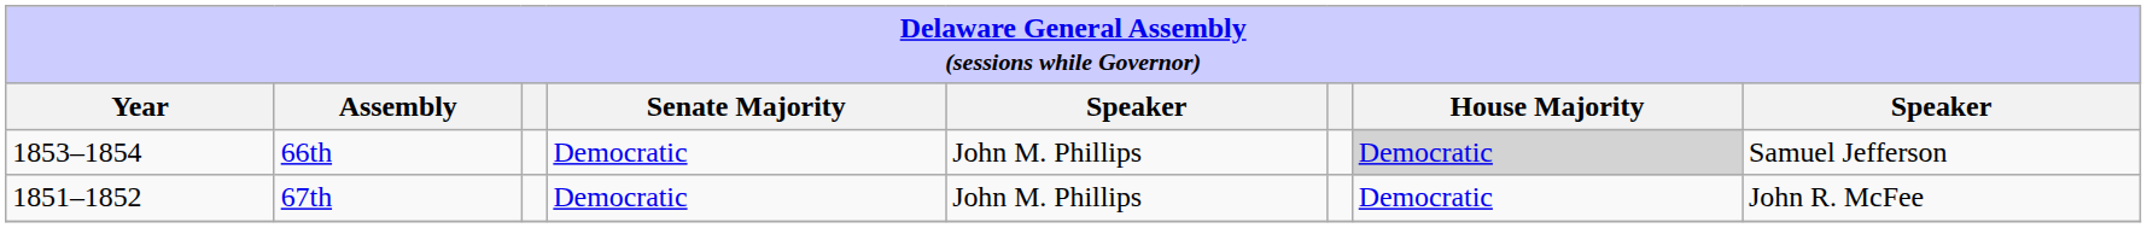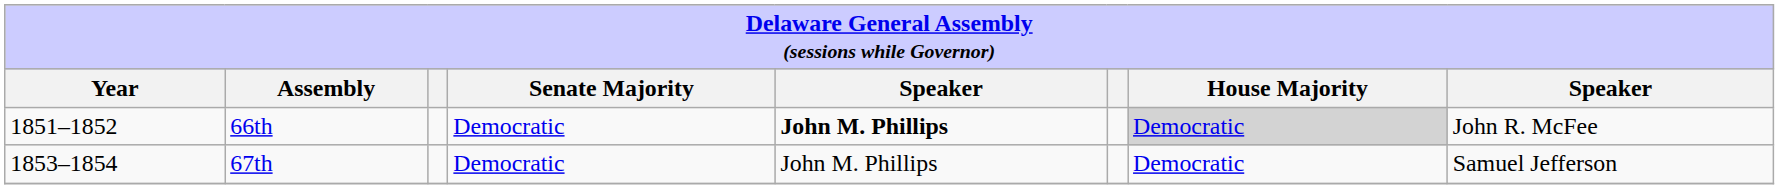 <table class=wikitable style="width: 94%" style="text-align: center;" align="center">
 <tr bgcolor=#cccccc>
 <th colspan=12 style="background: #ccccff;"><strong><a href='#'>Delaware General Assembly</a></strong> <br> <small> <em>(sessions while Governor)</em></small></th>
 </tr>
 <tr>
 <th><strong>Year</strong></th>
 <th><strong>Assembly</strong></th>
 <th></th>
 <th><strong>Senate Majority</strong></th>
 <th><strong>Speaker</strong></th>
 <th></th>
 <th><strong>House Majority</strong></th>
 <th><strong>Speaker</strong></th>
 </tr>
 <tr>
-<td>1853–1854</td>
+<td>1851–1852</td>
 <td><a href='#'>66th</a></td>
 <td></td>
 <td><a href='#'>Democratic</a></td>
-<td>John M. Phillips</td>
+<td><strong>John M. Phillips</strong></td>
 <td></td>
 <td style="background: lightgrey;"><a href='#'>Democratic</a></td>
-<td>Samuel Jefferson</td>
+<td>John R. McFee</td>
 </tr>
 <tr>
-<td>1851–1852</td>
+<td>1853–1854</td>
 <td><a href='#'>67th</a></td>
 <td></td>
 <td><a href='#'>Democratic</a></td>
 <td>John M. Phillips</td>
 <td></td>
 <td><a href='#'>Democratic</a></td>
-<td>John R. McFee</td>
+<td>Samuel Jefferson</td>
 </tr>
 <tr>
 </tr>
 </table>
